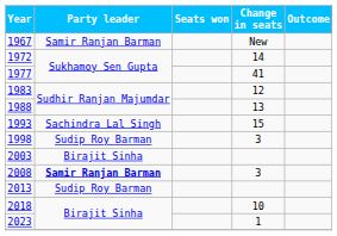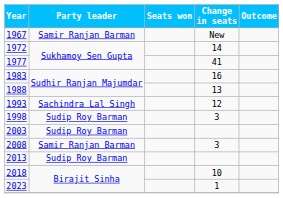 <table class="wikitable sortable" style="text-align:center;">
 <tr>
 <th Style="background-color:#00BFFF; color:white">Year</th>
 <th Style="background-color:#00BFFF; color:white">Party leader</th>
 <th Style="background-color:#00BFFF; color:white">Seats won</th>
 <th Style="background-color:#00BFFF; color:white">Change<br>in seats</th>
 <th Style="background-color:#00BFFF; color:white">Outcome</th>
 </tr>
 <tr>
 <td><a href='#'>1967</a></td>
 <td rowspan="1"><a href='#'>Samir Ranjan Barman</a></td>
 <td></td>
 <td> New</td>
 <td></td>
 </tr>
 <tr>
 <td><a href='#'>1972</a></td>
 <td rowspan="2"><a href='#'>Sukhamoy Sen Gupta</a></td>
 <td></td>
 <td> 14</td>
 <td></td>
 </tr>
 <tr>
 <td><a href='#'>1977</a></td>
 <td></td>
 <td>41</td>
 <td></td>
 </tr>
 <tr>
 <td><a href='#'>1983</a></td>
 <td rowspan="2"><a href='#'>Sudhir Ranjan Majumdar</a></td>
 <td></td>
-<td> 12</td>
+<td> 16</td>
 <td></td>
 </tr>
 <tr>
 <td><a href='#'>1988</a></td>
 <td></td>
 <td> 13</td>
 <td></td>
 </tr>
 <tr>
 <td><a href='#'>1993</a></td>
 <td rowspan="1"><a href='#'>Sachindra Lal Singh</a></td>
 <td></td>
-<td> 15</td>
+<td> 12</td>
 <td></td>
 </tr>
 <tr>
 <td><a href='#'>1998</a></td>
 <td rowspan="1"><a href='#'>Sudip Roy Barman</a></td>
 <td></td>
 <td> 3</td>
 <td></td>
 </tr>
 <tr>
 <td><a href='#'>2003</a></td>
-<td rowspan="1"><a href='#'>Birajit Sinha</a></td>
+<td rowspan="1"><a href='#'>Sudip Roy Barman</a></td>
 <td></td>
 <td></td>
 <td></td>
 </tr>
 <tr>
 <td><a href='#'>2008</a></td>
-<td rowspan="1"><strong><a href='#'>Samir Ranjan Barman</a></strong></td>
+<td rowspan="1"><a href='#'>Samir Ranjan Barman</a></td>
 <td></td>
 <td> 3</td>
 <td></td>
 </tr>
 <tr>
 <td><a href='#'>2013</a></td>
 <td rowspan="1"><a href='#'>Sudip Roy Barman</a></td>
 <td></td>
 <td></td>
 <td></td>
 </tr>
 <tr>
 <td><a href='#'>2018</a></td>
 <td rowspan="2"><a href='#'>Birajit Sinha</a></td>
 <td></td>
 <td>10</td>
 <td></td>
 </tr>
 <tr>
 <td><a href='#'>2023</a></td>
 <td></td>
 <td>1</td>
 <td></td>
 </tr>
 <tr>
 </tr>
 </table>
